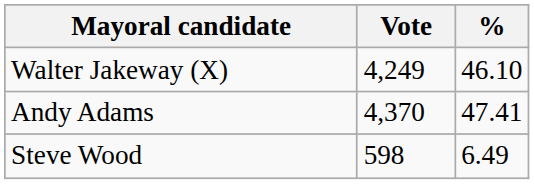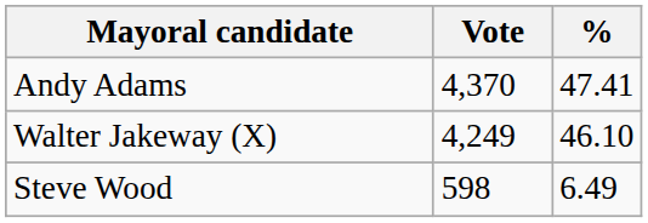 <table class="wikitable">
 <tr>
 <th bgcolor="#DDDDFF" width="200px">Mayoral candidate</th>
 <th bgcolor="#DDDDFF" width="50px">Vote</th>
 <th bgcolor="#DDDDFF" width="30px">%</th>
 </tr>
 <tr>
+<td>Andy Adams</td>
+<td>4,370</td>
+<td>47.41</td>
+</tr>
+<tr>
 <td>Walter Jakeway (X)</td>
 <td>4,249</td>
 <td>46.10</td>
-</tr>
-<tr>
-<td>Andy Adams</td>
-<td>4,370</td>
-<td>47.41</td>
 </tr>
 <tr>
 <td>Steve Wood</td>
 <td>598</td>
 <td>6.49</td>
 </tr>
 </table>
